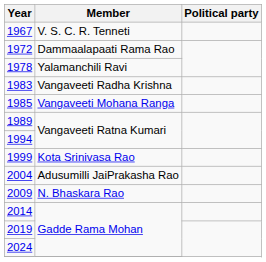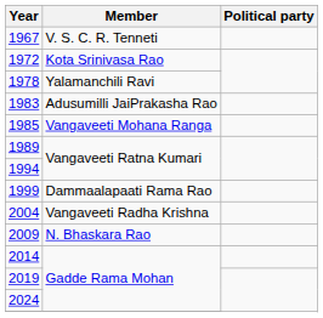 <table class="wikitable sortable">
 <tr>
 <th>Year</th>
 <th>Member</th>
 <th colspan="2">Political party</th>
 </tr>
 <tr>
 <td><a href='#'>1967</a></td>
 <td>V. S. C. R. Tenneti</td>
 <td></td>
 </tr>
 <tr>
 <td><a href='#'>1972</a></td>
-<td>Dammaalapaati Rama Rao</td>
+<td><a href='#'>Kota Srinivasa Rao</a></td>
 </tr>
 <tr>
 <td><a href='#'>1978</a></td>
 <td>Yalamanchili Ravi</td>
 </tr>
 <tr>
 <td><a href='#'>1983</a></td>
-<td>Vangaveeti Radha Krishna</td>
+<td>Adusumilli JaiPrakasha Rao</td>
 <td></td>
 </tr>
 <tr>
 <td><a href='#'>1985</a></td>
 <td><a href='#'>Vangaveeti Mohana Ranga</a></td>
 <td></td>
 </tr>
 <tr>
 <td><a href='#'>1989</a></td>
 <td rowspan=2>Vangaveeti Ratna Kumari</td>
 </tr>
 <tr>
 <td><a href='#'>1994</a></td>
 </tr>
 <tr>
 <td><a href='#'>1999</a></td>
-<td><a href='#'>Kota Srinivasa Rao</a></td>
+<td>Dammaalapaati Rama Rao</td>
 <td></td>
 </tr>
 <tr>
 <td><a href='#'>2004</a></td>
-<td>Adusumilli JaiPrakasha Rao</td>
+<td>Vangaveeti Radha Krishna</td>
 <td></td>
 </tr>
 <tr>
 <td><a href='#'>2009</a></td>
 <td><a href='#'>N. Bhaskara Rao</a></td>
 <td></td>
 </tr>
 <tr>
 <td><a href='#'>2014</a></td>
 <td rowspan=3><a href='#'>Gadde Rama Mohan</a></td>
 <td></td>
 </tr>
 <tr>
 <td><a href='#'>2019</a></td>
 </tr>
 <tr>
 <td><a href='#'>2024</a></td>
 </tr>
 <tr>
 </tr>
 </table>
